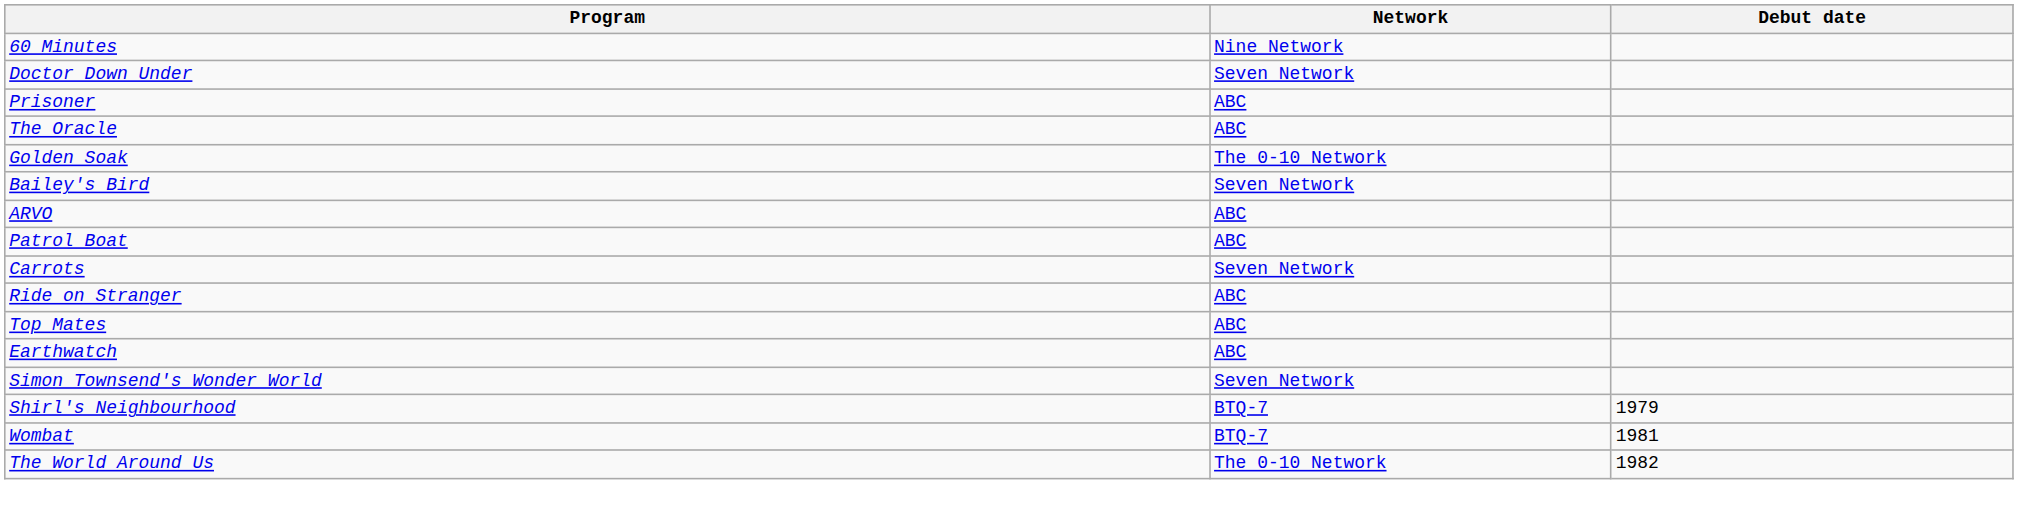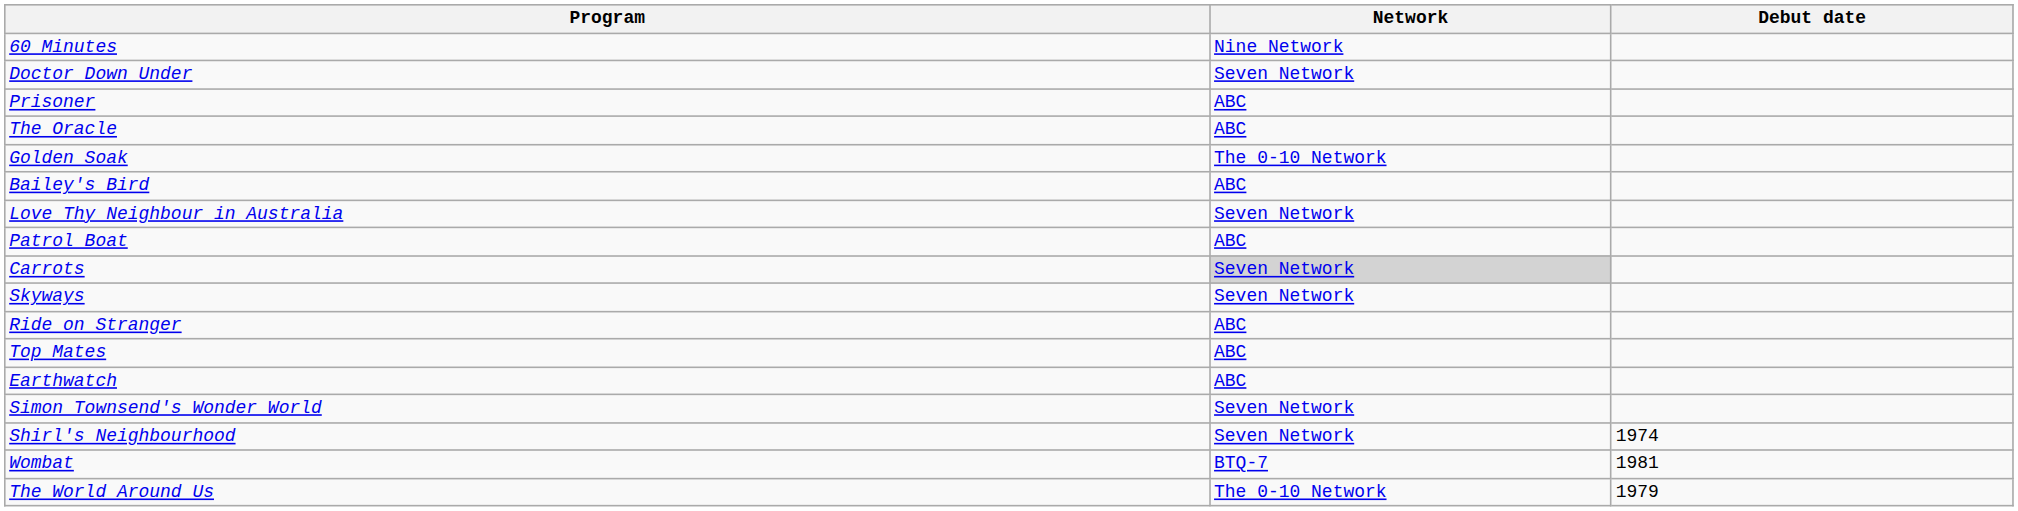 <table class="wikitable sortable" width="100%" style="font-size:87%;">
 <tr bgcolor="#efefef">
 <th width=60%>Program</th>
 <th width=20%>Network</th>
 <th width=20%>Debut date</th>
 </tr>
 <tr>
 <td><em><a href='#'>60 Minutes</a></em></td>
 <td><a href='#'>Nine Network</a></td>
 <td></td>
 </tr>
 <tr>
 <td><em><a href='#'>Doctor Down Under</a></em></td>
 <td><a href='#'>Seven Network</a></td>
 <td></td>
 </tr>
 <tr>
 <td><em><a href='#'>Prisoner</a></em></td>
 <td><a href='#'>ABC</a></td>
 <td></td>
 </tr>
 <tr>
 <td><em><a href='#'>The Oracle</a></em></td>
 <td><a href='#'>ABC</a></td>
 <td></td>
 </tr>
 <tr>
 <td><em><a href='#'>Golden Soak</a></em></td>
 <td><a href='#'>The 0-10 Network</a></td>
 <td></td>
 </tr>
 <tr>
 <td><em><a href='#'>Bailey's Bird</a></em></td>
-<td><a href='#'>Seven Network</a></td>
+<td><a href='#'>ABC</a></td>
 <td></td>
 </tr>
 <tr>
-<td><em><a href='#'>ARVO</a></em></td>
-<td><a href='#'>ABC</a></td>
+<td><em><a href='#'>Love Thy Neighbour in Australia</a></em></td>
+<td><a href='#'>Seven Network</a></td>
 <td></td>
 </tr>
 <tr>
 <td><em><a href='#'>Patrol Boat</a></em></td>
 <td><a href='#'>ABC</a></td>
 <td></td>
 </tr>
 <tr>
 <td><em><a href='#'>Carrots</a></em></td>
+<td style="background: lightgrey;"><a href='#'>Seven Network</a></td>
+<td></td>
+</tr>
+<tr>
+<td><em><a href='#'>Skyways</a></em></td>
 <td><a href='#'>Seven Network</a></td>
 <td></td>
 </tr>
 <tr>
 <td><em><a href='#'>Ride on Stranger</a></em></td>
 <td><a href='#'>ABC</a></td>
 <td></td>
 </tr>
 <tr>
 <td><em><a href='#'>Top Mates</a></em></td>
 <td><a href='#'>ABC</a></td>
 <td></td>
 </tr>
 <tr>
 <td><em><a href='#'>Earthwatch</a></em></td>
 <td><a href='#'>ABC</a></td>
 <td></td>
 </tr>
 <tr>
 <td><em><a href='#'>Simon Townsend's Wonder World</a></em></td>
 <td><a href='#'>Seven Network</a></td>
 <td></td>
 </tr>
 <tr>
 <td><em><a href='#'>Shirl's Neighbourhood</a></em></td>
-<td><a href='#'>BTQ-7</a></td>
-<td>1979</td>
+<td><a href='#'>Seven Network</a></td>
+<td>1974</td>
 </tr>
 <tr>
 <td><em><a href='#'>Wombat</a></em></td>
 <td><a href='#'>BTQ-7</a></td>
 <td>1981</td>
 </tr>
 <tr>
 <td><em><a href='#'>The World Around Us</a></em></td>
 <td><a href='#'>The 0-10 Network</a></td>
-<td>1982</td>
+<td>1979</td>
 </tr>
 </table>
